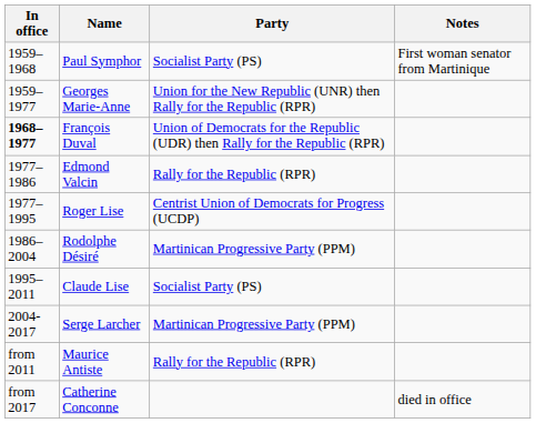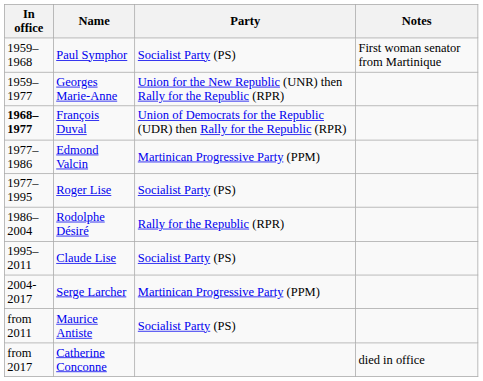 <table class="wikitable sortable">
 <tr>
 <th>In office</th>
 <th>Name</th>
 <th>Party</th>
 <th>Notes</th>
 </tr>
 <tr>
 <td>1959–1968</td>
 <td><a href='#'>Paul Symphor</a></td>
 <td><a href='#'>Socialist Party</a> (PS)</td>
 <td>First woman senator from Martinique</td>
 </tr>
 <tr>
 <td>1959–1977</td>
 <td><a href='#'>Georges Marie-Anne</a></td>
 <td><a href='#'>Union for the New Republic</a> (UNR) then <a href='#'>Rally for the Republic</a> (RPR)</td>
 <td></td>
 </tr>
 <tr>
 <td><strong>1968–1977</strong></td>
 <td><a href='#'>François Duval</a></td>
 <td><a href='#'>Union of Democrats for the Republic</a> (UDR) then <a href='#'>Rally for the Republic</a> (RPR)</td>
 <td></td>
 </tr>
 <tr>
 <td>1977–1986</td>
 <td><a href='#'>Edmond Valcin</a></td>
-<td><a href='#'>Rally for the Republic</a> (RPR)</td>
+<td><a href='#'>Martinican Progressive Party</a> (PPM)</td>
 <td></td>
 </tr>
 <tr>
 <td>1977–1995</td>
 <td><a href='#'>Roger Lise</a></td>
-<td><a href='#'>Centrist Union of Democrats for Progress</a> (UCDP)</td>
+<td><a href='#'>Socialist Party</a> (PS)</td>
 <td></td>
 </tr>
 <tr>
 <td>1986–2004</td>
 <td><a href='#'>Rodolphe Désiré</a></td>
-<td><a href='#'>Martinican Progressive Party</a> (PPM)</td>
+<td><a href='#'>Rally for the Republic</a> (RPR)</td>
 <td></td>
 </tr>
 <tr>
 <td>1995–2011</td>
 <td><a href='#'>Claude Lise</a></td>
 <td><a href='#'>Socialist Party</a> (PS)</td>
 <td></td>
 </tr>
 <tr>
 <td>2004- 2017</td>
 <td><a href='#'>Serge Larcher</a></td>
 <td><a href='#'>Martinican Progressive Party</a> (PPM)</td>
 <td></td>
 </tr>
 <tr>
 <td>from 2011</td>
 <td><a href='#'>Maurice Antiste</a></td>
-<td><a href='#'>Rally for the Republic</a> (RPR)</td>
+<td><a href='#'>Socialist Party</a> (PS)</td>
 <td></td>
 </tr>
 <tr>
 <td>from 2017</td>
 <td><a href='#'>Catherine Conconne</a></td>
 <td></td>
 <td>died in office</td>
 </tr>
 </table>
